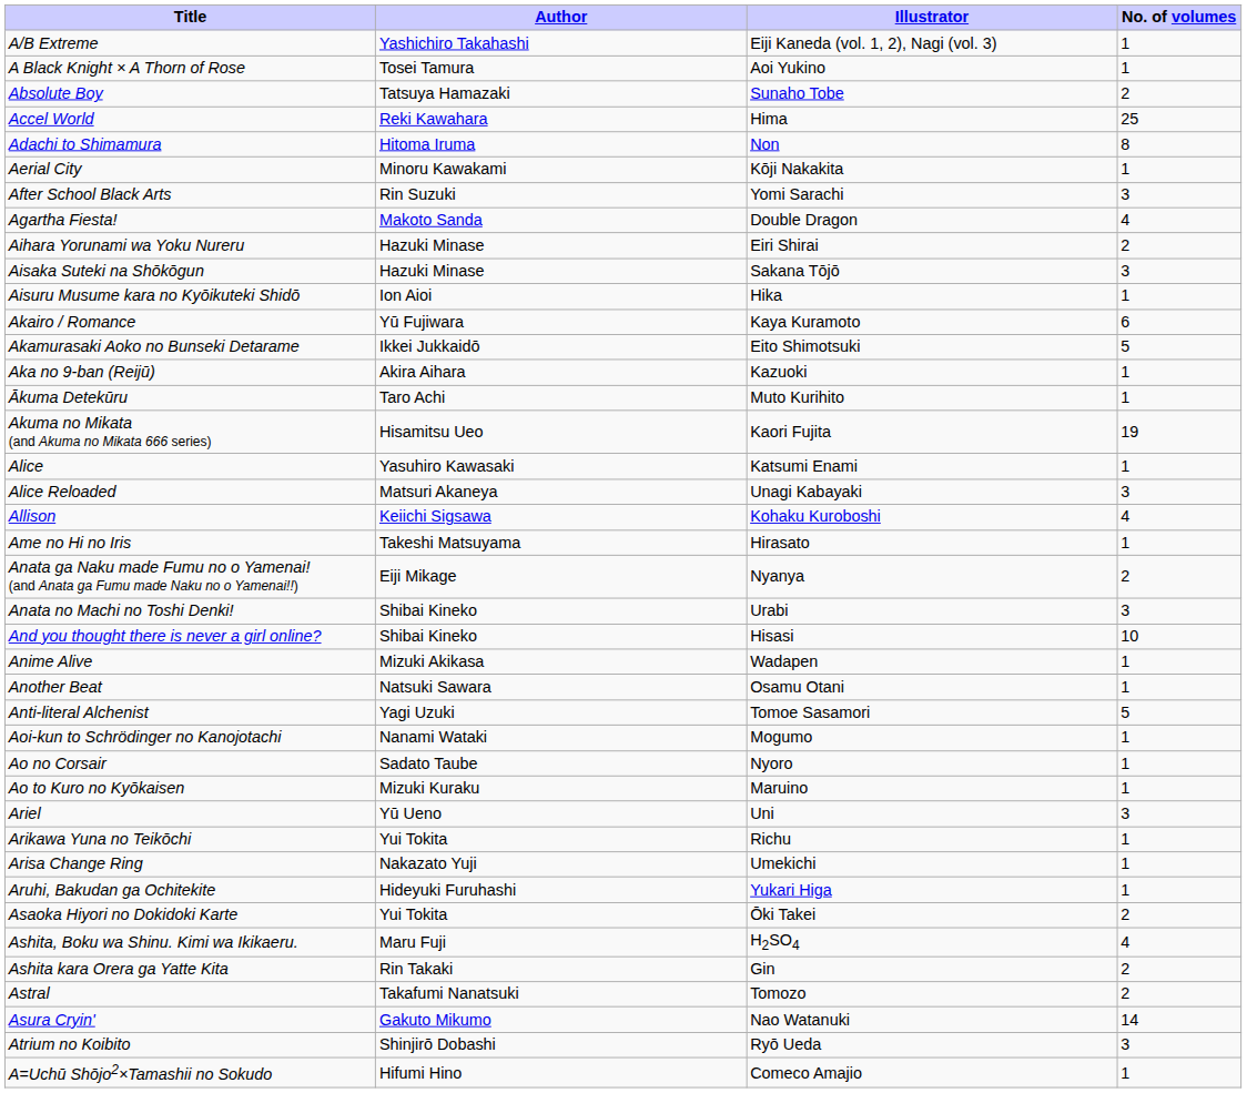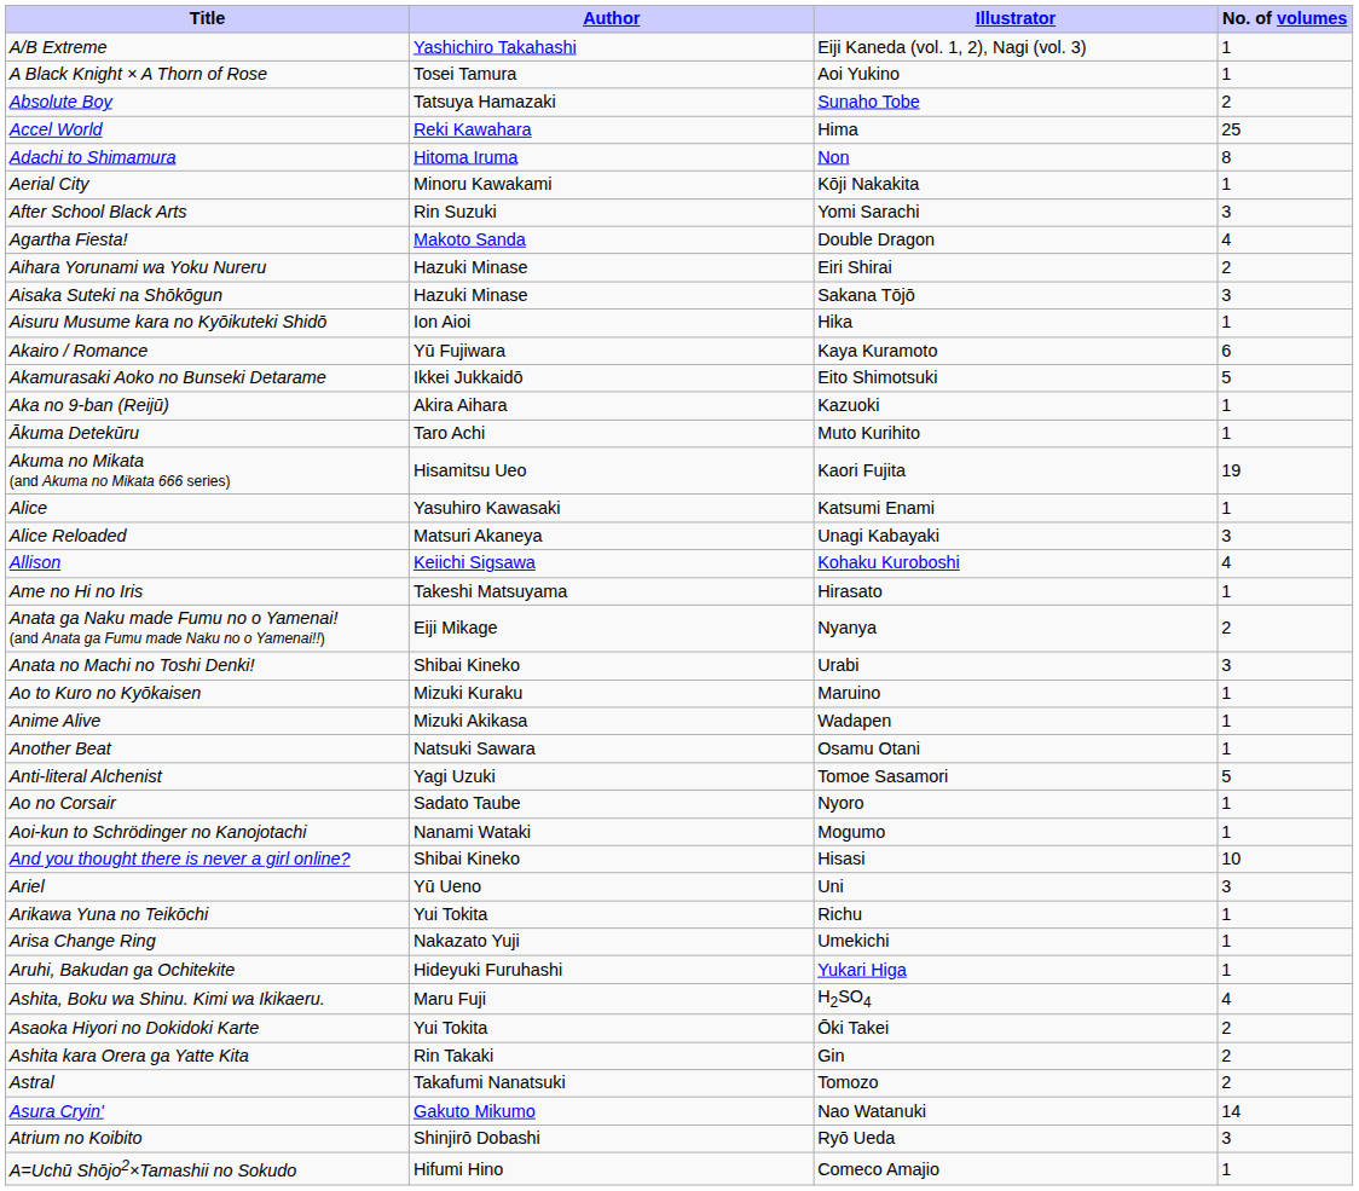 <table class="wikitable" style="width: 98%;">
 <tr>
 <th width=30% style="background:#ccf;">Title</th>
 <th width=30% style="background:#ccf;"><a href='#'>Author</a></th>
 <th width=30% style="background:#ccf;"><a href='#'>Illustrator</a></th>
 <th width=10% style="background:#ccf;">No. of <a href='#'>volumes</a></th>
 </tr>
 <tr>
 <td><em>A/B Extreme</em></td>
 <td><a href='#'>Yashichiro Takahashi</a></td>
 <td>Eiji Kaneda (vol. 1, 2), Nagi (vol. 3)</td>
 <td>1</td>
 </tr>
 <tr>
 <td><em>A Black Knight × A Thorn of Rose</em></td>
 <td>Tosei Tamura</td>
 <td>Aoi Yukino</td>
 <td>1</td>
 </tr>
 <tr>
 <td><em><a href='#'>Absolute Boy</a></em></td>
 <td>Tatsuya Hamazaki</td>
 <td><a href='#'>Sunaho Tobe</a></td>
 <td>2</td>
 </tr>
 <tr>
 <td><em><a href='#'>Accel World</a></em></td>
 <td><a href='#'>Reki Kawahara</a></td>
 <td>Hima</td>
 <td>25</td>
 </tr>
 <tr>
 <td><em><a href='#'>Adachi to Shimamura</a></em></td>
 <td><a href='#'>Hitoma Iruma</a></td>
 <td><a href='#'>Non</a></td>
 <td>8</td>
 </tr>
 <tr>
 <td><em>Aerial City</em></td>
 <td>Minoru Kawakami</td>
 <td>Kōji Nakakita</td>
 <td>1</td>
 </tr>
 <tr>
 <td><em>After School Black Arts</em></td>
 <td>Rin Suzuki</td>
 <td>Yomi Sarachi</td>
 <td>3</td>
 </tr>
 <tr>
 <td><em>Agartha Fiesta!</em></td>
 <td><a href='#'>Makoto Sanda</a></td>
 <td>Double Dragon</td>
 <td>4</td>
 </tr>
 <tr>
 <td><em>Aihara Yorunami wa Yoku Nureru</em></td>
 <td>Hazuki Minase</td>
 <td>Eiri Shirai</td>
 <td>2</td>
 </tr>
 <tr>
 <td><em>Aisaka Suteki na Shōkōgun</em></td>
 <td>Hazuki Minase</td>
 <td>Sakana Tōjō</td>
 <td>3</td>
 </tr>
 <tr>
 <td><em>Aisuru Musume kara no Kyōikuteki Shidō</em></td>
 <td>Ion Aioi</td>
 <td>Hika</td>
 <td>1</td>
 </tr>
 <tr>
 <td><em>Akairo / Romance</em></td>
 <td>Yū Fujiwara</td>
 <td>Kaya Kuramoto</td>
 <td>6</td>
 </tr>
 <tr>
 <td><em>Akamurasaki Aoko no Bunseki Detarame</em></td>
 <td>Ikkei Jukkaidō</td>
 <td>Eito Shimotsuki</td>
 <td>5</td>
 </tr>
 <tr>
 <td><em>Aka no 9-ban (Reijū)</em></td>
 <td>Akira Aihara</td>
 <td>Kazuoki</td>
 <td>1</td>
 </tr>
 <tr>
 <td><em>Ākuma Detekūru</em></td>
 <td>Taro Achi</td>
 <td>Muto Kurihito</td>
 <td>1</td>
 </tr>
 <tr>
 <td><em>Akuma no Mikata</em><br><small>(and <em>Akuma no Mikata 666</em> series)</small></td>
 <td>Hisamitsu Ueo</td>
 <td>Kaori Fujita</td>
 <td>19</td>
 </tr>
 <tr>
 <td><em>Alice</em></td>
 <td>Yasuhiro Kawasaki</td>
 <td>Katsumi Enami</td>
 <td>1</td>
 </tr>
 <tr>
 <td><em>Alice Reloaded</em></td>
 <td>Matsuri Akaneya</td>
 <td>Unagi Kabayaki</td>
 <td>3</td>
 </tr>
 <tr>
 <td><em><a href='#'>Allison</a></em></td>
 <td><a href='#'>Keiichi Sigsawa</a></td>
 <td><a href='#'>Kohaku Kuroboshi</a></td>
 <td>4</td>
 </tr>
 <tr>
 <td><em>Ame no Hi no Iris</em></td>
 <td>Takeshi Matsuyama</td>
 <td>Hirasato</td>
 <td>1</td>
 </tr>
 <tr>
 <td><em>Anata ga Naku made Fumu no o Yamenai!</em><br><small>(and <em>Anata ga Fumu made Naku no o Yamenai!!</em>)</small></td>
 <td>Eiji Mikage</td>
 <td>Nyanya</td>
 <td>2</td>
 </tr>
 <tr>
 <td><em>Anata no Machi no Toshi Denki!</em></td>
 <td>Shibai Kineko</td>
 <td>Urabi</td>
 <td>3</td>
 </tr>
 <tr>
-<td><em><a href='#'>And you thought there is never a girl online?</a></em></td>
-<td>Shibai Kineko</td>
-<td>Hisasi</td>
-<td>10</td>
+<td><em>Ao to Kuro no Kyōkaisen</em></td>
+<td>Mizuki Kuraku</td>
+<td>Maruino</td>
+<td>1</td>
 </tr>
 <tr>
 <td><em>Anime Alive</em></td>
 <td>Mizuki Akikasa</td>
 <td>Wadapen</td>
 <td>1</td>
 </tr>
 <tr>
 <td><em>Another Beat</em></td>
 <td>Natsuki Sawara</td>
 <td>Osamu Otani</td>
 <td>1</td>
 </tr>
 <tr>
 <td><em>Anti-literal Alchenist</em></td>
 <td>Yagi Uzuki</td>
 <td>Tomoe Sasamori</td>
 <td>5</td>
 </tr>
 <tr>
+<td><em>Ao no Corsair</em></td>
+<td>Sadato Taube</td>
+<td>Nyoro</td>
+<td>1</td>
+</tr>
+<tr>
 <td><em>Aoi-kun to Schrödinger no Kanojotachi</em></td>
 <td>Nanami Wataki</td>
 <td>Mogumo</td>
 <td>1</td>
 </tr>
 <tr>
-<td><em>Ao no Corsair</em></td>
-<td>Sadato Taube</td>
-<td>Nyoro</td>
-<td>1</td>
-</tr>
-<tr>
-<td><em>Ao to Kuro no Kyōkaisen</em></td>
-<td>Mizuki Kuraku</td>
-<td>Maruino</td>
-<td>1</td>
+<td><em><a href='#'>And you thought there is never a girl online?</a></em></td>
+<td>Shibai Kineko</td>
+<td>Hisasi</td>
+<td>10</td>
 </tr>
 <tr>
 <td><em>Ariel</em></td>
 <td>Yū Ueno</td>
 <td>Uni</td>
 <td>3</td>
 </tr>
 <tr>
 <td><em>Arikawa Yuna no Teikōchi</em></td>
 <td>Yui Tokita</td>
 <td>Richu</td>
 <td>1</td>
 </tr>
 <tr>
 <td><em>Arisa Change Ring</em></td>
 <td>Nakazato Yuji</td>
 <td>Umekichi</td>
 <td>1</td>
 </tr>
 <tr>
 <td><em>Aruhi, Bakudan ga Ochitekite</em></td>
 <td>Hideyuki Furuhashi</td>
 <td><a href='#'>Yukari Higa</a></td>
 <td>1</td>
 </tr>
 <tr>
+<td><em>Ashita, Boku wa Shinu. Kimi wa Ikikaeru.</em></td>
+<td>Maru Fuji</td>
+<td>H<sub>2</sub>SO<sub>4</sub></td>
+<td>4</td>
+</tr>
+<tr>
 <td><em>Asaoka Hiyori no Dokidoki Karte</em></td>
 <td>Yui Tokita</td>
 <td>Ōki Takei</td>
 <td>2</td>
-</tr>
-<tr>
-<td><em>Ashita, Boku wa Shinu. Kimi wa Ikikaeru.</em></td>
-<td>Maru Fuji</td>
-<td>H<sub>2</sub>SO<sub>4</sub></td>
-<td>4</td>
 </tr>
 <tr>
 <td><em>Ashita kara Orera ga Yatte Kita</em></td>
 <td>Rin Takaki</td>
 <td>Gin</td>
 <td>2</td>
 </tr>
 <tr>
 <td><em>Astral</em></td>
 <td>Takafumi Nanatsuki</td>
 <td>Tomozo</td>
 <td>2</td>
 </tr>
 <tr>
 <td><em><a href='#'>Asura Cryin'</a></em></td>
 <td><a href='#'>Gakuto Mikumo</a></td>
 <td>Nao Watanuki</td>
 <td>14</td>
 </tr>
 <tr>
 <td><em>Atrium no Koibito</em></td>
 <td>Shinjirō Dobashi</td>
 <td>Ryō Ueda</td>
 <td>3</td>
 </tr>
 <tr>
 <td><em>A=Uchū Shōjo<sup>2</sup>×Tamashii no Sokudo</em></td>
 <td>Hifumi Hino</td>
 <td>Comeco Amajio</td>
 <td>1</td>
 </tr>
 </table>
